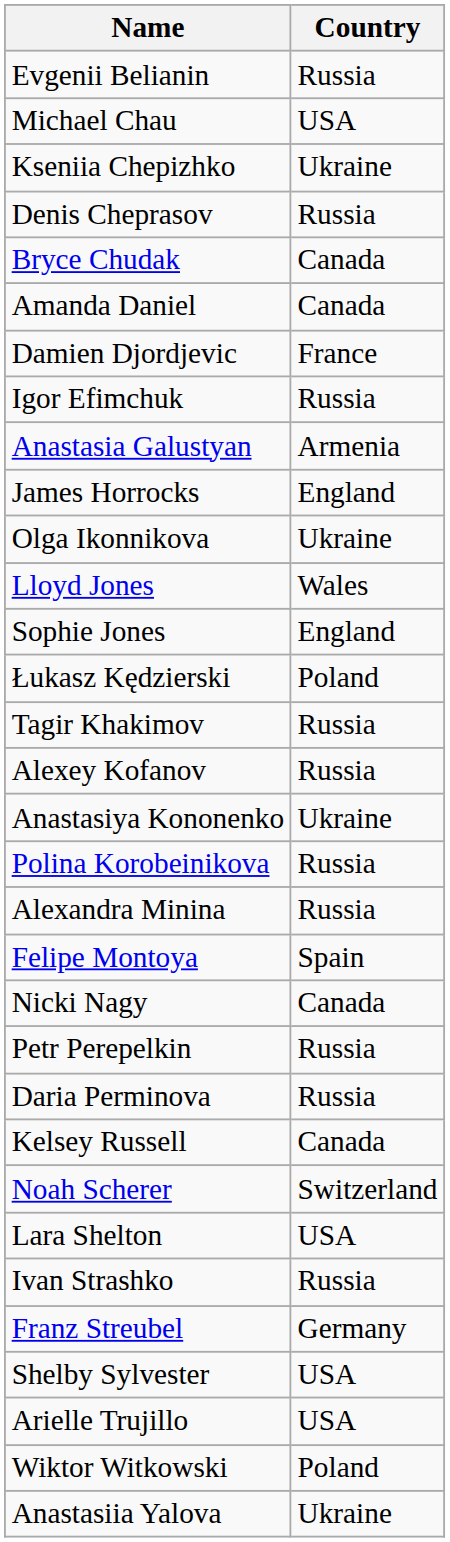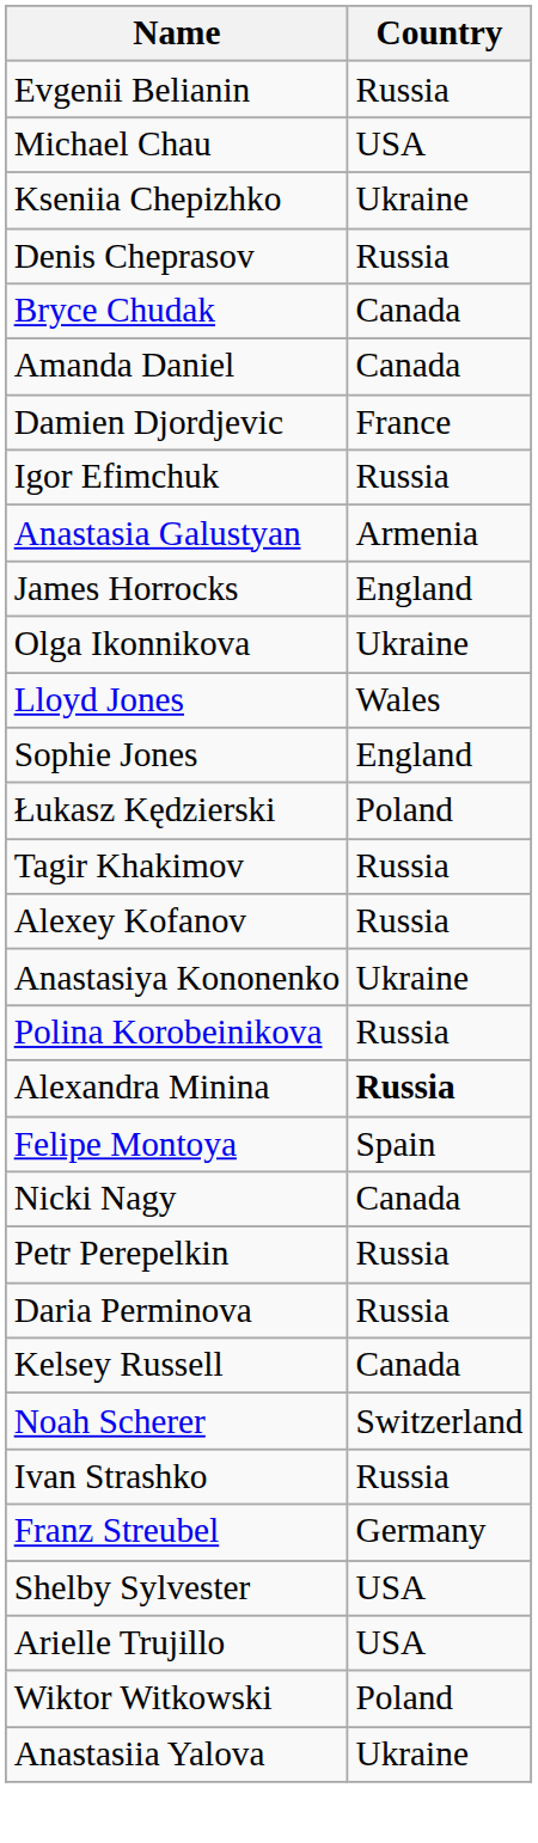 <table class="wikitable">
 <tr>
 <th>Name</th>
 <th>Country</th>
 </tr>
 <tr>
 <td>Evgenii Belianin</td>
 <td>Russia</td>
 </tr>
 <tr>
 <td>Michael Chau</td>
 <td>USA</td>
 </tr>
 <tr>
 <td>Kseniia Chepizhko</td>
 <td>Ukraine</td>
 </tr>
 <tr>
 <td>Denis Cheprasov</td>
 <td>Russia</td>
 </tr>
 <tr>
 <td><a href='#'>Bryce Chudak</a></td>
 <td>Canada</td>
 </tr>
 <tr>
 <td>Amanda Daniel</td>
 <td>Canada</td>
 </tr>
 <tr>
 <td>Damien Djordjevic</td>
 <td>France</td>
 </tr>
 <tr>
 <td>Igor Efimchuk</td>
 <td>Russia</td>
 </tr>
 <tr>
 <td><a href='#'>Anastasia Galustyan</a></td>
 <td>Armenia</td>
 </tr>
 <tr>
 <td>James Horrocks</td>
 <td>England</td>
 </tr>
 <tr>
 <td>Olga Ikonnikova</td>
 <td>Ukraine</td>
 </tr>
 <tr>
 <td><a href='#'>Lloyd Jones</a></td>
 <td>Wales</td>
 </tr>
 <tr>
 <td>Sophie Jones</td>
 <td>England</td>
 </tr>
 <tr>
 <td>Łukasz Kędzierski</td>
 <td>Poland</td>
 </tr>
 <tr>
 <td>Tagir Khakimov</td>
 <td>Russia</td>
 </tr>
 <tr>
 <td>Alexey Kofanov</td>
 <td>Russia</td>
 </tr>
 <tr>
 <td>Anastasiya Kononenko</td>
 <td>Ukraine</td>
 </tr>
 <tr>
 <td><a href='#'>Polina Korobeinikova</a></td>
 <td>Russia</td>
 </tr>
 <tr>
 <td>Alexandra Minina</td>
-<td>Russia</td>
+<td><strong>Russia</strong></td>
 </tr>
 <tr>
 <td><a href='#'>Felipe Montoya</a></td>
 <td>Spain</td>
 </tr>
 <tr>
 <td>Nicki Nagy</td>
 <td>Canada</td>
 </tr>
 <tr>
 <td>Petr Perepelkin</td>
 <td>Russia</td>
 </tr>
 <tr>
 <td>Daria Perminova</td>
 <td>Russia</td>
 </tr>
 <tr>
 <td>Kelsey Russell</td>
 <td>Canada</td>
 </tr>
 <tr>
 <td><a href='#'>Noah Scherer</a></td>
 <td>Switzerland</td>
 </tr>
 <tr>
-<td>Lara Shelton</td>
-<td>USA</td>
-</tr>
-<tr>
 <td>Ivan Strashko</td>
 <td>Russia</td>
 </tr>
 <tr>
 <td><a href='#'>Franz Streubel</a></td>
 <td>Germany</td>
 </tr>
 <tr>
 <td>Shelby Sylvester</td>
 <td>USA</td>
 </tr>
 <tr>
 <td>Arielle Trujillo</td>
 <td>USA</td>
 </tr>
 <tr>
 <td>Wiktor Witkowski</td>
 <td>Poland</td>
 </tr>
 <tr>
 <td>Anastasiia Yalova</td>
 <td>Ukraine</td>
 </tr>
 </table>
